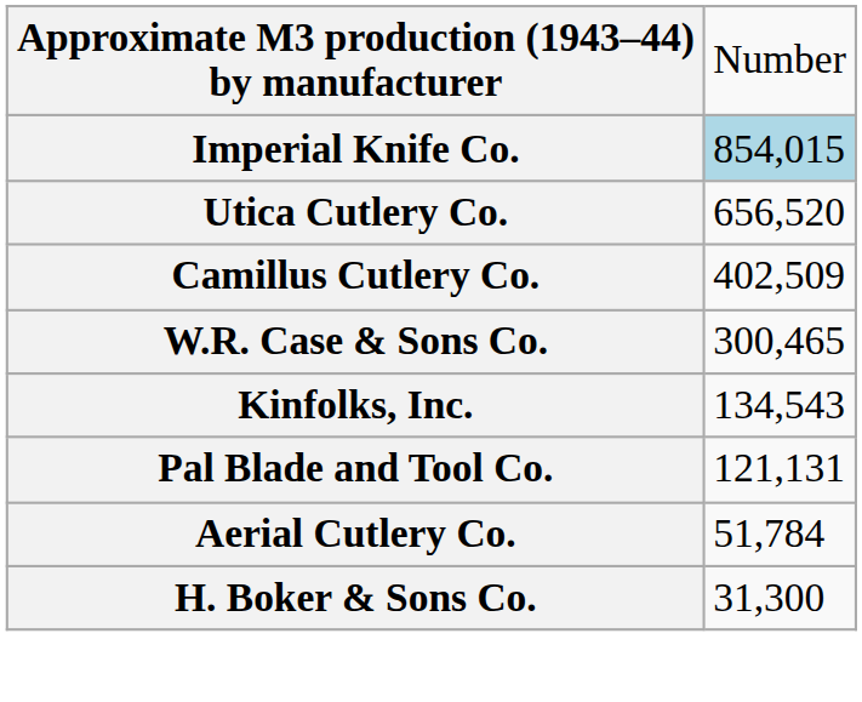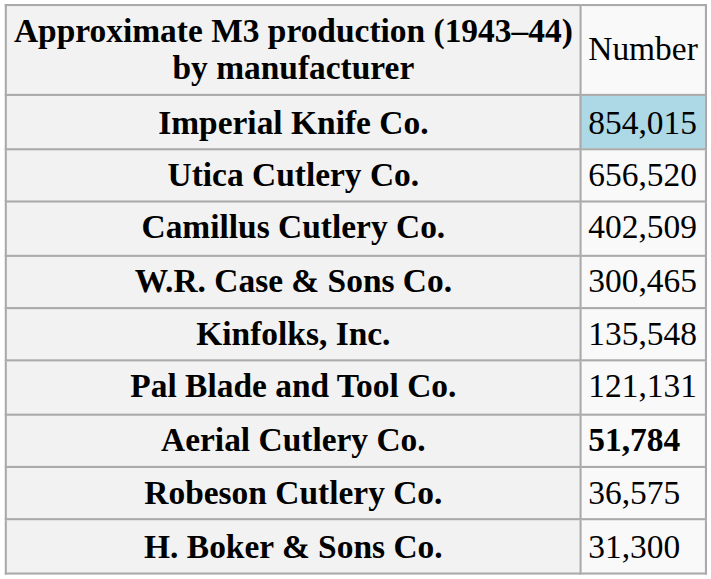 <table class="wikitable" style="margin:1em auto;">
 <tr>
 <th>Approximate M3 production (1943–44)<br>by manufacturer</th>
 <td>Number</td>
 </tr>
 <tr>
 <th>Imperial Knife Co.</th>
 <td style="background: lightblue;">854,015</td>
 </tr>
 <tr>
 <th>Utica Cutlery Co.</th>
 <td>656,520</td>
 </tr>
 <tr>
 <th>Camillus Cutlery Co.</th>
 <td>402,509</td>
 </tr>
 <tr>
 <th>W.R. Case & Sons Co.</th>
 <td>300,465</td>
 </tr>
 <tr>
 <th>Kinfolks, Inc.</th>
-<td>134,543</td>
+<td>135,548</td>
 </tr>
 <tr>
 <th>Pal Blade and Tool Co.</th>
 <td>121,131</td>
 </tr>
 <tr>
 <th>Aerial Cutlery Co.</th>
-<td>51,784</td>
+<td><strong>51,784</strong></td>
+</tr>
+<tr>
+<th>Robeson Cutlery Co.</th>
+<td>36,575</td>
 </tr>
 <tr>
 <th>H. Boker & Sons Co.</th>
 <td>31,300</td>
 </tr>
 </table>
